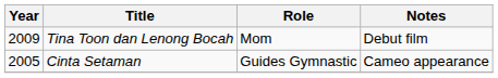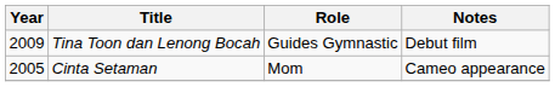 <table class="wikitable">
 <tr>
 <th>Year</th>
 <th>Title</th>
 <th>Role</th>
 <th>Notes</th>
 </tr>
 <tr>
 <td>2009</td>
 <td><em>Tina Toon dan Lenong Bocah</em></td>
-<td>Mom</td>
+<td>Guides Gymnastic</td>
 <td>Debut film</td>
 </tr>
 <tr>
 <td>2005</td>
 <td><em>Cinta Setaman</em></td>
-<td>Guides Gymnastic</td>
+<td>Mom</td>
 <td>Cameo appearance</td>
 </tr>
 <tr>
 </tr>
 </table>
